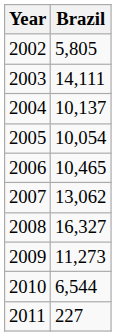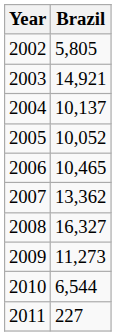 <table class="wikitable">
 <tr>
 <th>Year</th>
 <th>Brazil</th>
 </tr>
 <tr>
 <td>2002</td>
 <td>5,805</td>
 </tr>
 <tr>
 <td>2003</td>
-<td>14,111</td>
+<td>14,921</td>
 </tr>
 <tr>
 <td>2004</td>
 <td>10,137</td>
 </tr>
 <tr>
 <td>2005</td>
-<td>10,054</td>
+<td>10,052</td>
 </tr>
 <tr>
 <td>2006</td>
 <td>10,465</td>
 </tr>
 <tr>
 <td>2007</td>
-<td>13,062</td>
+<td>13,362</td>
 </tr>
 <tr>
 <td>2008</td>
 <td>16,327</td>
 </tr>
 <tr>
 <td>2009</td>
 <td>11,273</td>
 </tr>
 <tr>
 <td>2010</td>
 <td>6,544</td>
 </tr>
 <tr>
 <td>2011</td>
 <td>227</td>
 </tr>
 </table>
